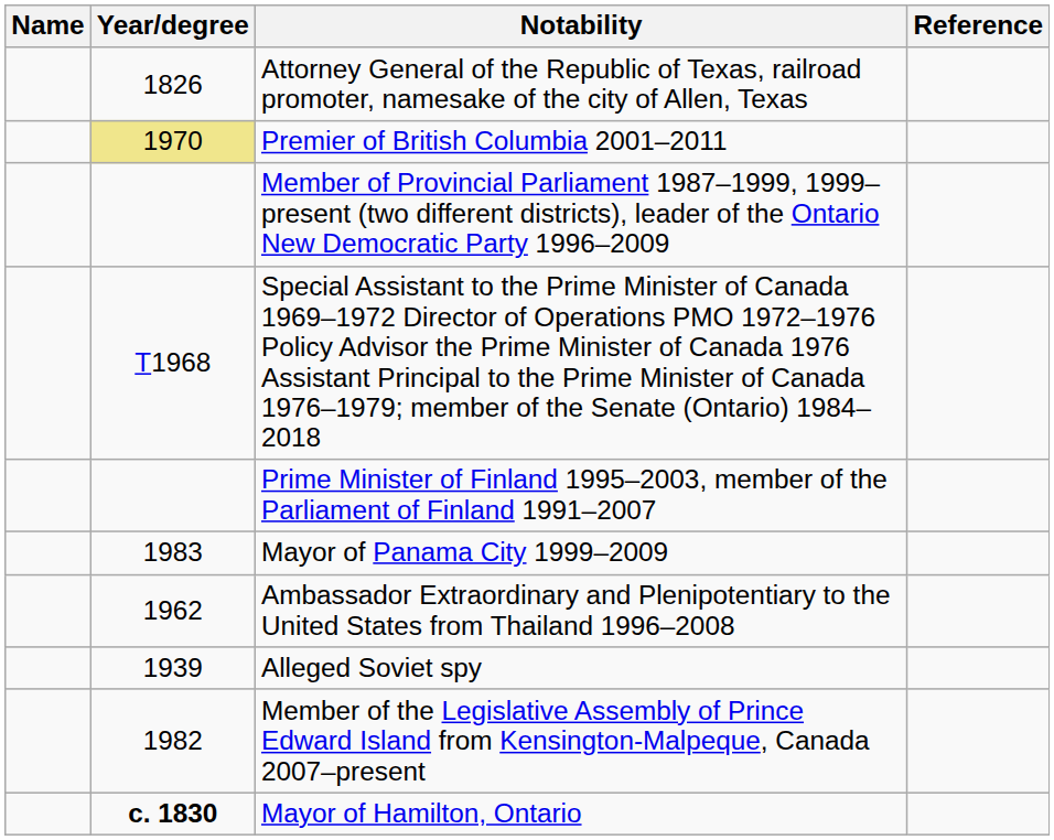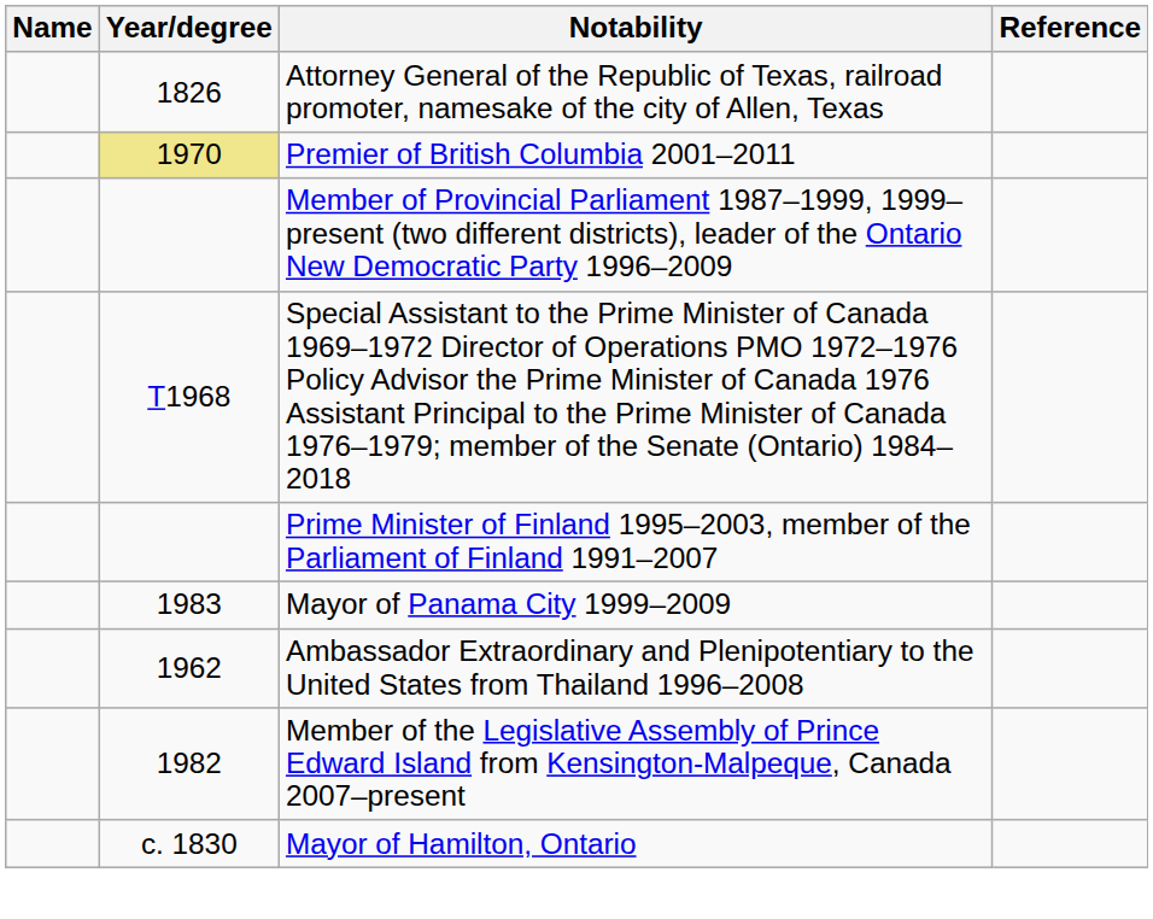 <table class="wikitable sortable" style="width:100%">
 <tr>
 <th style="width:*;">Name</th>
 <th style="width:12%;">Year/degree</th>
 <th style="width:65%;" class="unsortable">Notability</th>
 <th style="width:*;" class="unsortable">Reference</th>
 </tr>
 <tr>
 <td></td>
 <td style="text-align:center;">1826</td>
 <td>Attorney General of the Republic of Texas, railroad promoter, namesake of the city of Allen, Texas</td>
 <td style="text-align:center;"></td>
 </tr>
 <tr>
 <td></td>
 <td style="background: khaki; text-align:center;">1970</td>
 <td><a href='#'>Premier of British Columbia</a> 2001–2011</td>
 <td style="text-align:center;"></td>
 </tr>
 <tr>
 <td></td>
 <td style="text-align:center;"></td>
 <td><a href='#'>Member of Provincial Parliament</a> 1987–1999, 1999–present (two different districts), leader of the <a href='#'>Ontario New Democratic Party</a> 1996–2009</td>
 <td style="text-align:center;"></td>
 </tr>
 <tr>
 <td></td>
 <td style="text-align:center;"><a href='#'>T</a>1968</td>
 <td>Special Assistant to the Prime Minister of Canada 1969–1972 Director of Operations PMO 1972–1976 Policy Advisor the Prime Minister of Canada 1976 Assistant Principal to the Prime Minister of Canada 1976–1979; member of the Senate (Ontario) 1984–2018</td>
 <td></td>
 </tr>
 <tr>
 <td></td>
 <td style="text-align:center;"></td>
 <td><a href='#'>Prime Minister of Finland</a> 1995–2003, member of the <a href='#'>Parliament of Finland</a> 1991–2007</td>
 <td style="text-align:center;"></td>
 </tr>
 <tr>
 <td></td>
 <td style="text-align:center;">1983</td>
 <td>Mayor of <a href='#'>Panama City</a> 1999–2009</td>
 <td style="text-align:center;"></td>
 </tr>
 <tr>
 <td></td>
 <td style="text-align:center;">1962</td>
 <td>Ambassador Extraordinary and Plenipotentiary to the United States from Thailand 1996–2008</td>
 <td style="text-align:center;"></td>
 </tr>
 <tr>
 <td></td>
-<td style="text-align:center;">1939</td>
-<td>Alleged Soviet spy</td>
-<td style="text-align:center;"></td>
-</tr>
-<tr>
-<td></td>
 <td style="text-align:center;">1982</td>
 <td>Member of the <a href='#'>Legislative Assembly of Prince Edward Island</a> from <a href='#'>Kensington-Malpeque</a>, Canada 2007–present</td>
 <td style="text-align:center;"></td>
 </tr>
 <tr>
 <td></td>
-<td style="text-align:center;"><strong>c. 1830</strong></td>
+<td style="text-align:center;">c. 1830</td>
 <td><a href='#'>Mayor of Hamilton, Ontario</a></td>
 <td></td>
 </tr>
 </table>
